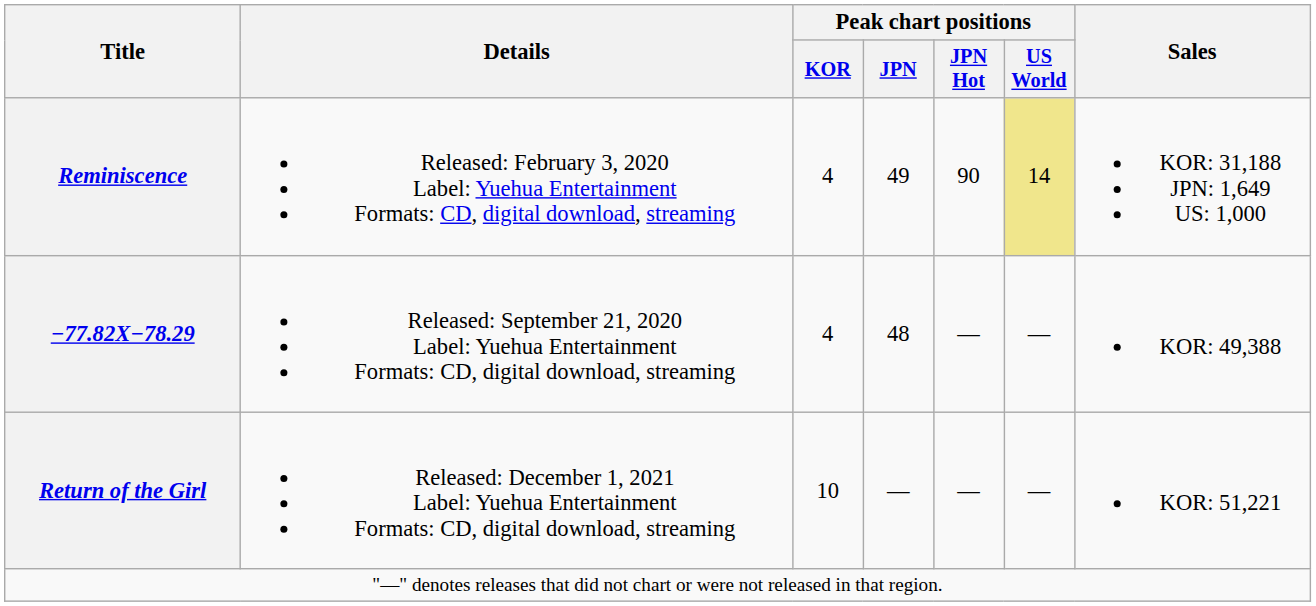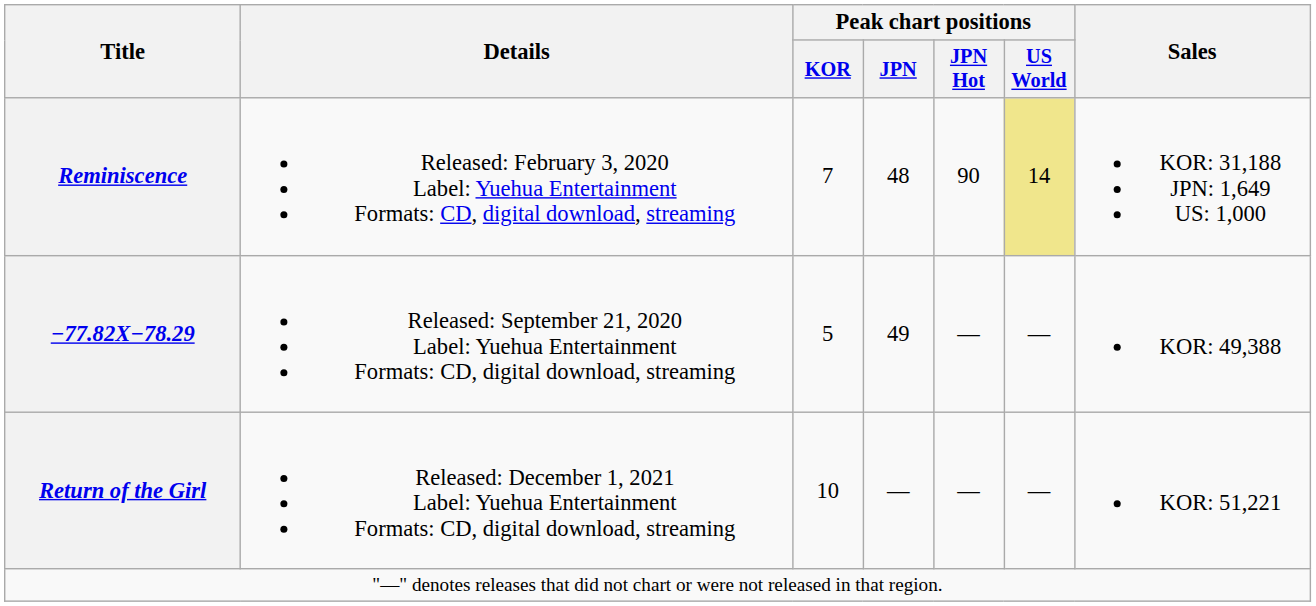 <table class="wikitable plainrowheaders" style="text-align:center">
 <tr>
 <th scope="col" rowspan="2" style="width:10em">Title</th>
 <th scope="col" rowspan="2" style="width:24em">Details</th>
 <th scope="col" colspan="4" style="width:5em">Peak chart positions</th>
 <th scope="col" rowspan="2" style="width:10em">Sales</th>
 </tr>
 <tr>
 <th scope="col" style="font-size:90%; width:3em"><a href='#'>KOR</a><br></th>
 <th scope="col" style="font-size:90%; width:3em"><a href='#'>JPN</a><br></th>
 <th scope="col" style="font-size:90%; width:3em"><a href='#'>JPN<br>Hot</a><br></th>
 <th scope="col" style="font-size:90%; width:3em"><a href='#'>US<br>World</a><br></th>
 </tr>
 <tr>
 <th scope="row"><em><a href='#'>Reminiscence</a></em></th>
 <td><br><ul><li>Released: February 3, 2020</li><li>Label: <a href='#'>Yuehua Entertainment</a></li><li>Formats: <a href='#'>CD</a>, <a href='#'>digital download</a>, <a href='#'>streaming</a></li></ul></td>
-<td>4</td>
-<td>49</td>
+<td>7</td>
+<td>48</td>
 <td>90</td>
 <td style="background: khaki;">14</td>
 <td><br><ul><li>KOR: 31,188</li><li>JPN: 1,649</li><li>US: 1,000</li></ul></td>
 </tr>
 <tr>
 <th scope="row"><em><a href='#'>−77.82X−78.29</a></em></th>
 <td><br><ul><li>Released: September 21, 2020</li><li>Label: Yuehua Entertainment</li><li>Formats: CD, digital download, streaming</li></ul></td>
-<td>4</td>
-<td>48</td>
+<td>5</td>
+<td>49</td>
 <td>—</td>
 <td>—</td>
 <td><br><ul><li>KOR: 49,388</li></ul></td>
 </tr>
 <tr>
 <th scope="row"><em><a href='#'>Return of the Girl</a></em></th>
 <td><br><ul><li>Released: December 1, 2021</li><li>Label: Yuehua Entertainment</li><li>Formats: CD, digital download, streaming</li></ul></td>
 <td>10</td>
 <td>—</td>
 <td>—</td>
 <td>—</td>
 <td><br><ul><li>KOR: 51,221</li></ul></td>
 </tr>
 <tr>
 <td colspan="7" style="text-align:center; font-size: 85%">"—" denotes releases that did not chart or were not released in that region.</td>
 </tr>
 </table>
